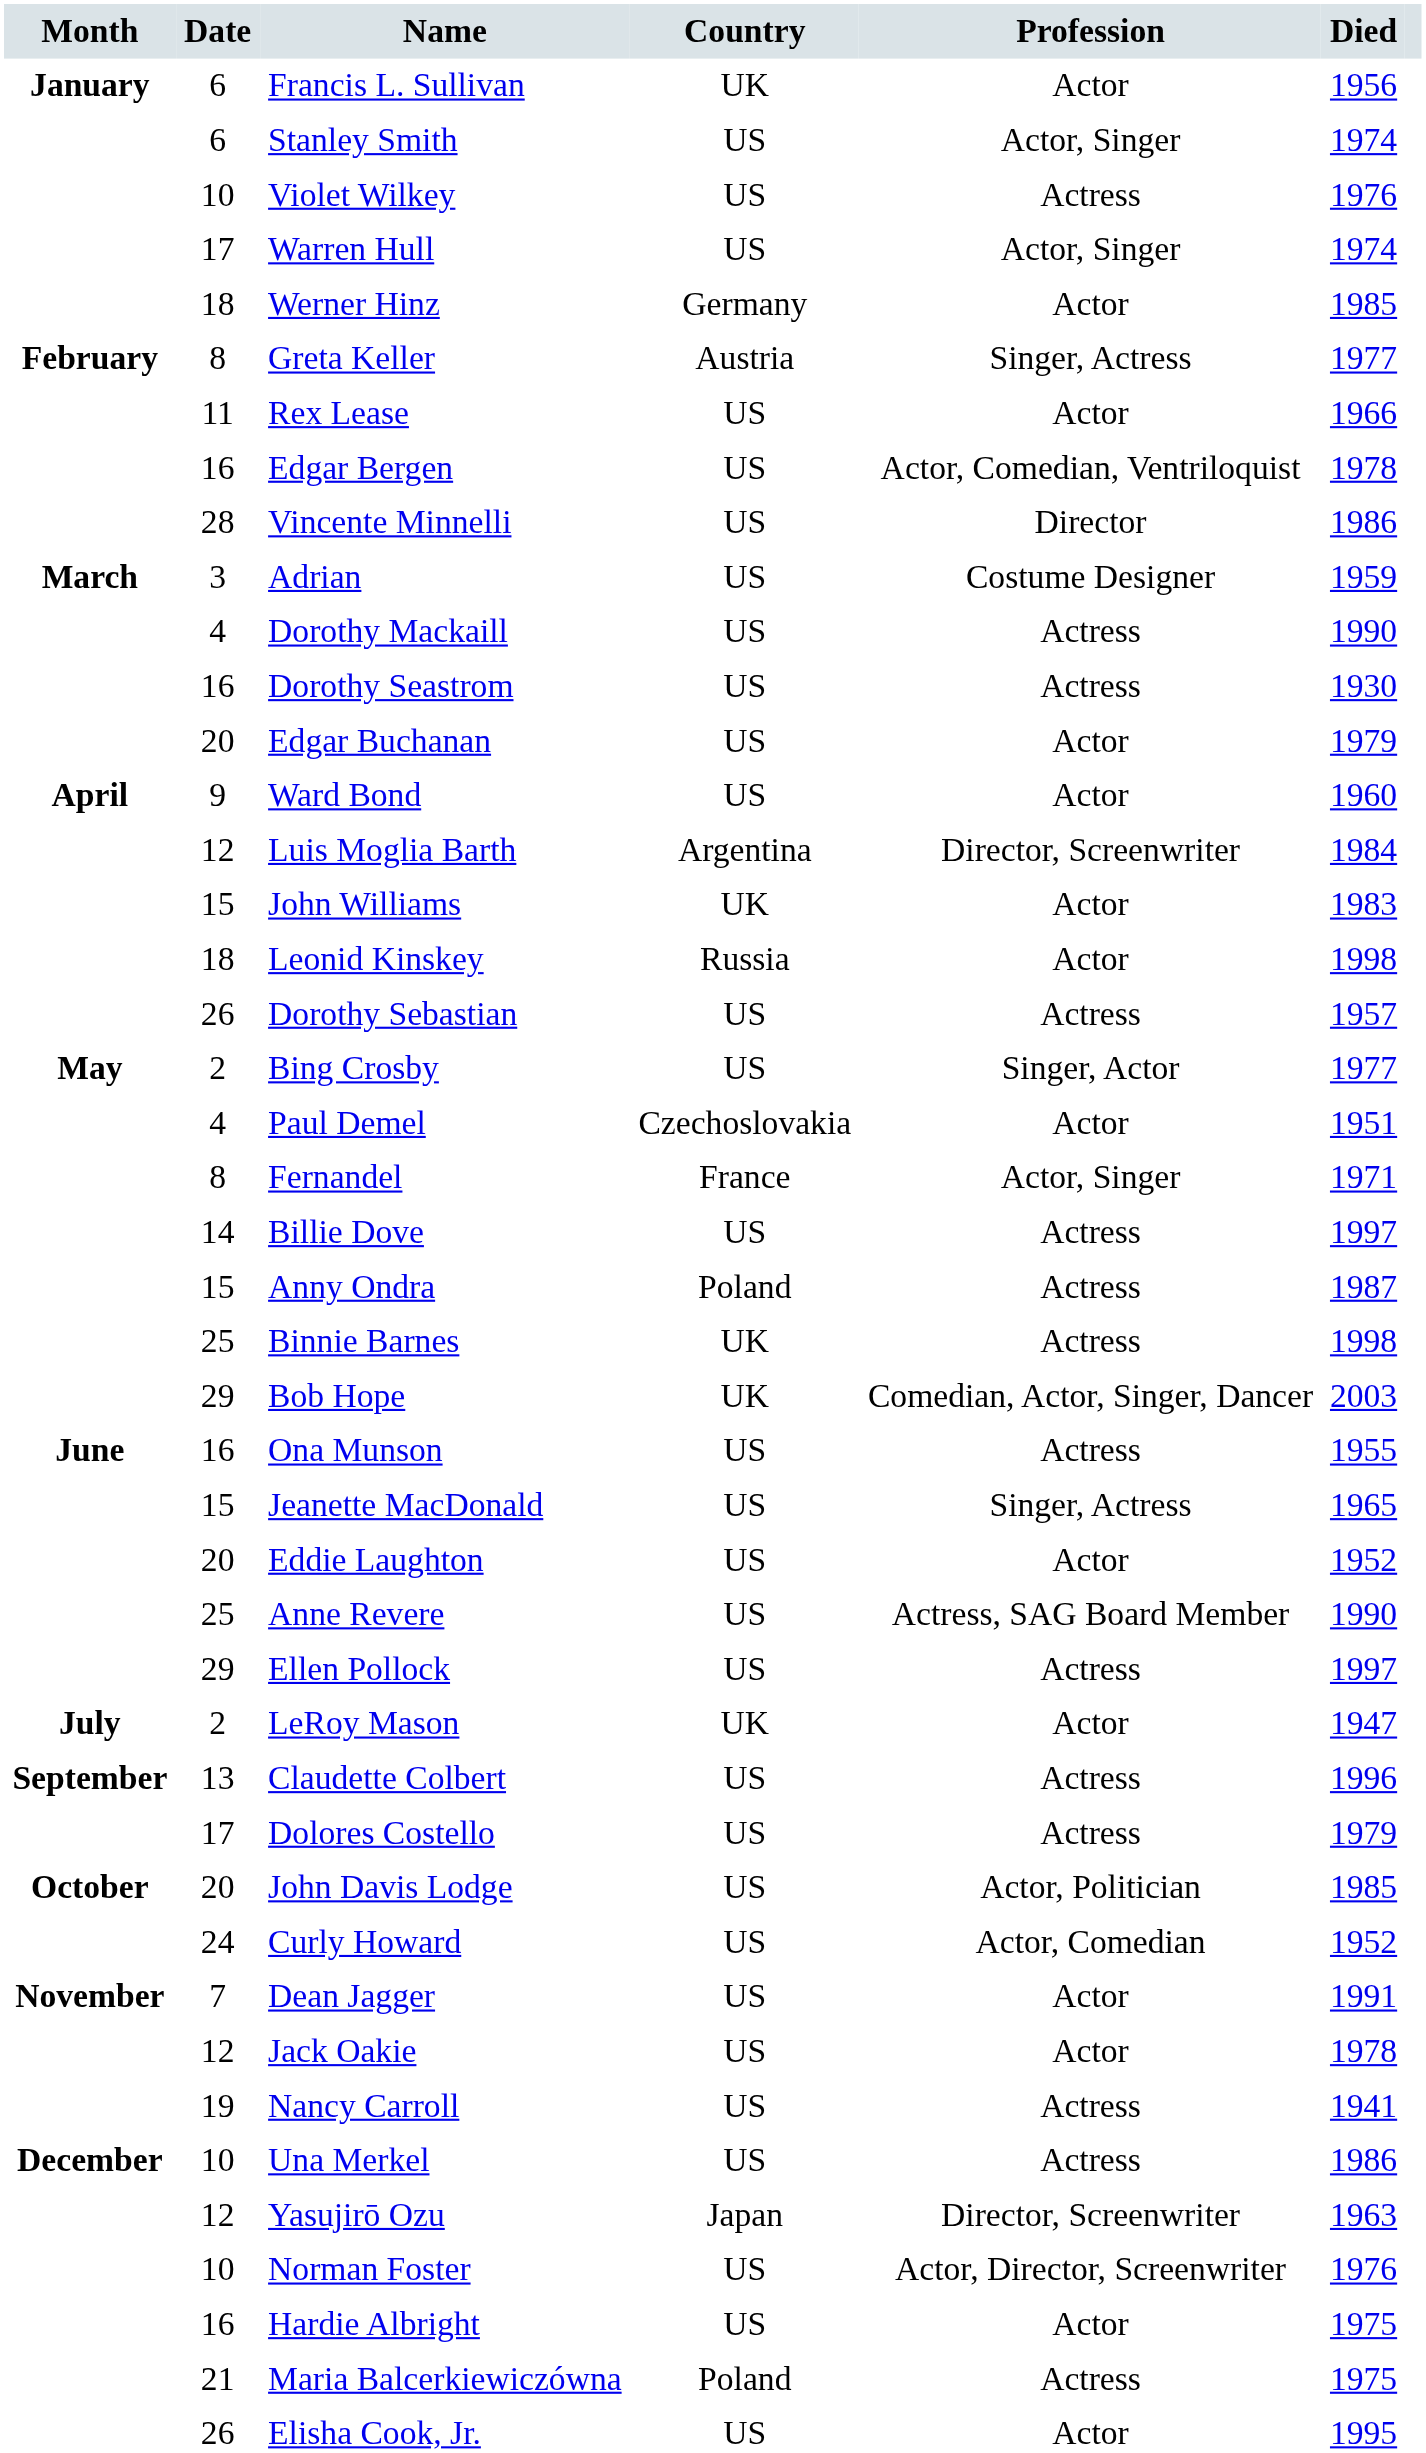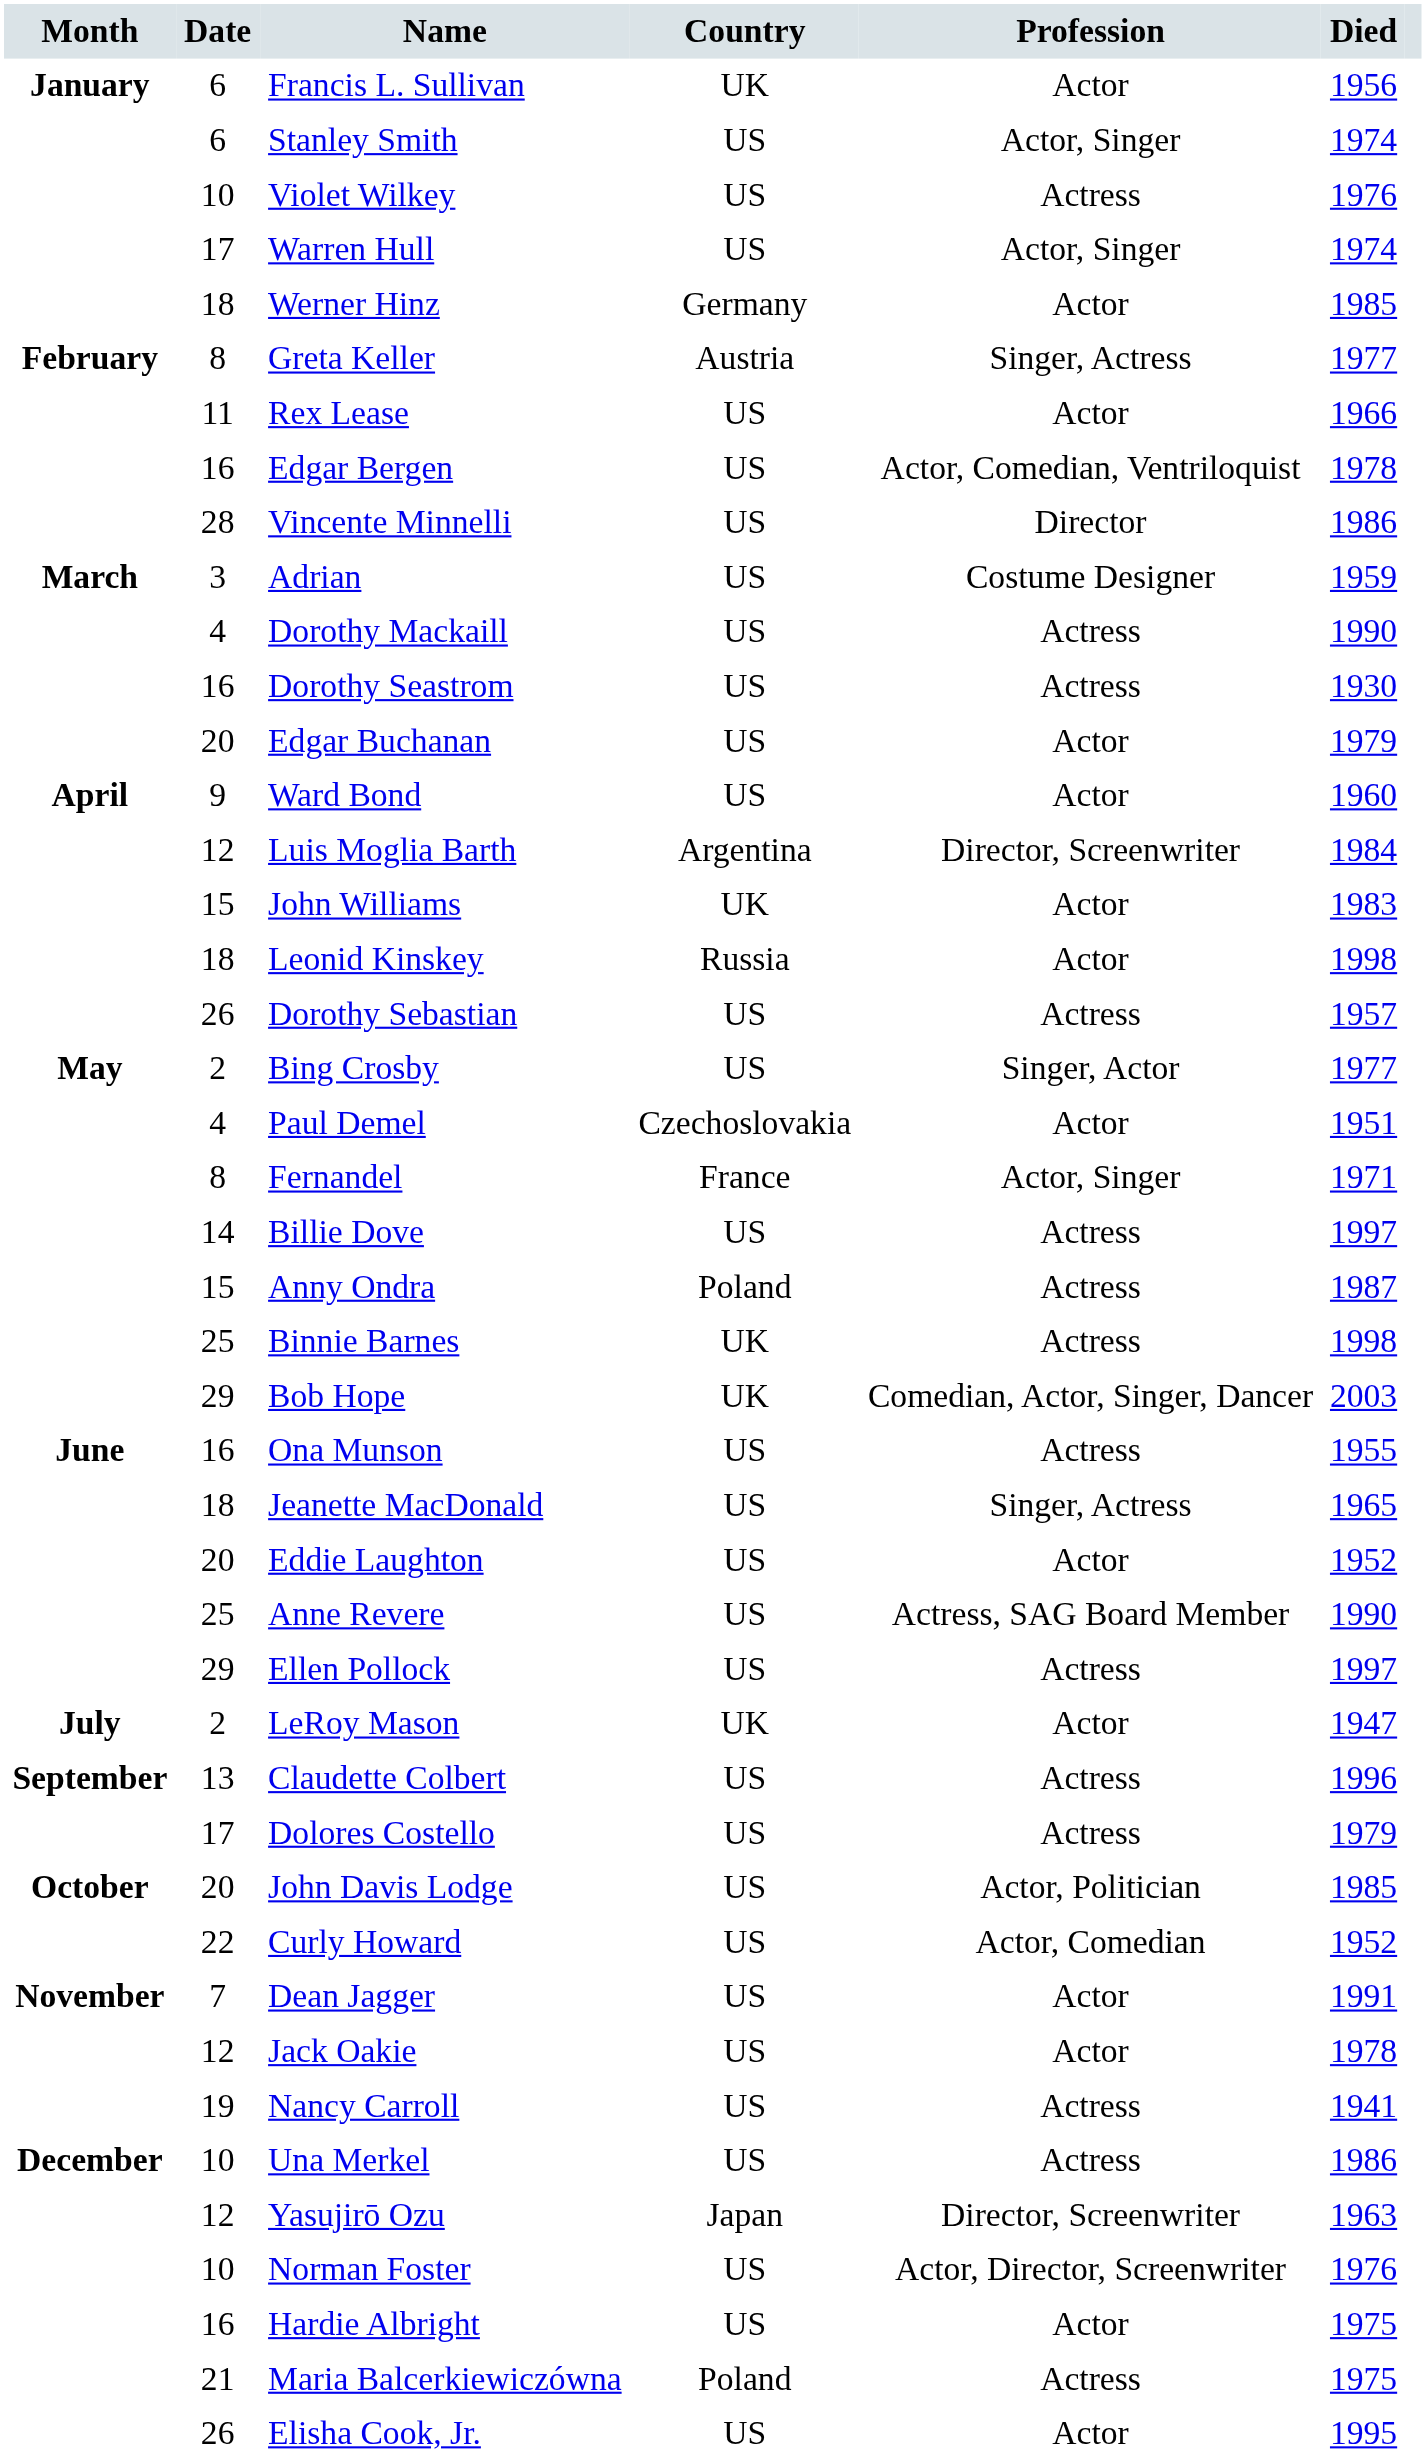 <table cellspacing="0" cellpadding="4" border="0">
 <tr style="background:#dae3e7; text-align:center;">
 <td><strong>Month</strong></td>
 <td><strong>Date</strong></td>
 <td><strong>Name</strong></td>
 <td><strong>Country</strong></td>
 <td><strong>Profession</strong></td>
 <td><strong>Died</strong></td>
 <td></td>
 </tr>
 <tr valign="top">
 <td rowspan=5 style="text-align:center; vertical-align:top;"><strong>January</strong></td>
 <td style="text-align:center;">6</td>
 <td><a href='#'>Francis L. Sullivan</a></td>
 <td style="text-align:center;">UK</td>
 <td style="text-align:center;">Actor</td>
 <td><a href='#'>1956</a></td>
 <td></td>
 </tr>
 <tr>
 <td style="text-align:center;">6</td>
 <td><a href='#'>Stanley Smith</a></td>
 <td style="text-align:center;">US</td>
 <td style="text-align:center;">Actor, Singer</td>
 <td><a href='#'>1974</a></td>
 <td></td>
 </tr>
 <tr>
 <td style="text-align:center;">10</td>
 <td><a href='#'>Violet Wilkey</a></td>
 <td style="text-align:center;">US</td>
 <td style="text-align:center;">Actress</td>
 <td><a href='#'>1976</a></td>
 <td></td>
 </tr>
 <tr>
 <td style="text-align:center;">17</td>
 <td><a href='#'>Warren Hull</a></td>
 <td style="text-align:center;">US</td>
 <td style="text-align:center;">Actor, Singer</td>
 <td><a href='#'>1974</a></td>
 <td></td>
 </tr>
 <tr>
 <td style="text-align:center;">18</td>
 <td><a href='#'>Werner Hinz</a></td>
 <td style="text-align:center;">Germany</td>
 <td style="text-align:center;">Actor</td>
 <td><a href='#'>1985</a></td>
 <td></td>
 </tr>
 <tr>
 <td rowspan=4 style="text-align:center; vertical-align:top;"><strong>February</strong></td>
 <td style="text-align:center;">8</td>
 <td><a href='#'>Greta Keller</a></td>
 <td style="text-align:center;">Austria</td>
 <td style="text-align:center;">Singer, Actress</td>
 <td><a href='#'>1977</a></td>
 <td></td>
 </tr>
 <tr>
 <td style="text-align:center;">11</td>
 <td><a href='#'>Rex Lease</a></td>
 <td style="text-align:center;">US</td>
 <td style="text-align:center;">Actor</td>
 <td><a href='#'>1966</a></td>
 <td></td>
 </tr>
 <tr>
 <td style="text-align:center;">16</td>
 <td><a href='#'>Edgar Bergen</a></td>
 <td style="text-align:center;">US</td>
 <td style="text-align:center;">Actor, Comedian, Ventriloquist</td>
 <td><a href='#'>1978</a></td>
 <td></td>
 </tr>
 <tr>
 <td style="text-align:center;">28</td>
 <td><a href='#'>Vincente Minnelli</a></td>
 <td style="text-align:center;">US</td>
 <td style="text-align:center;">Director</td>
 <td><a href='#'>1986</a></td>
 <td></td>
 </tr>
 <tr>
 <td rowspan=4 style="text-align:center; vertical-align:top;"><strong>March</strong></td>
 <td style="text-align:center;">3</td>
 <td><a href='#'>Adrian</a></td>
 <td style="text-align:center;">US</td>
 <td style="text-align:center;">Costume Designer</td>
 <td><a href='#'>1959</a></td>
 <td></td>
 </tr>
 <tr>
 <td style="text-align:center;">4</td>
 <td><a href='#'>Dorothy Mackaill</a></td>
 <td style="text-align:center;">US</td>
 <td style="text-align:center;">Actress</td>
 <td><a href='#'>1990</a></td>
 <td></td>
 </tr>
 <tr>
 <td style="text-align:center;">16</td>
 <td><a href='#'>Dorothy Seastrom</a></td>
 <td style="text-align:center;">US</td>
 <td style="text-align:center;">Actress</td>
 <td><a href='#'>1930</a></td>
 <td></td>
 </tr>
 <tr>
 <td style="text-align:center;">20</td>
 <td><a href='#'>Edgar Buchanan</a></td>
 <td style="text-align:center;">US</td>
 <td style="text-align:center;">Actor</td>
 <td><a href='#'>1979</a></td>
 <td></td>
 </tr>
 <tr>
 <td rowspan=5 style="text-align:center; vertical-align:top;"><strong>April</strong></td>
 <td style="text-align:center;">9</td>
 <td><a href='#'>Ward Bond</a></td>
 <td style="text-align:center;">US</td>
 <td style="text-align:center;">Actor</td>
 <td><a href='#'>1960</a></td>
 <td></td>
 </tr>
 <tr>
 <td style="text-align:center;">12</td>
 <td><a href='#'>Luis Moglia Barth</a></td>
 <td style="text-align:center;">Argentina</td>
 <td style="text-align:center;">Director, Screenwriter</td>
 <td><a href='#'>1984</a></td>
 <td></td>
 </tr>
 <tr>
 <td style="text-align:center;">15</td>
 <td><a href='#'>John Williams</a></td>
 <td style="text-align:center;">UK</td>
 <td style="text-align:center;">Actor</td>
 <td><a href='#'>1983</a></td>
 <td></td>
 </tr>
 <tr>
 <td style="text-align:center;">18</td>
 <td><a href='#'>Leonid Kinskey</a></td>
 <td style="text-align:center;">Russia</td>
 <td style="text-align:center;">Actor</td>
 <td><a href='#'>1998</a></td>
 <td></td>
 </tr>
 <tr>
 <td style="text-align:center;">26</td>
 <td><a href='#'>Dorothy Sebastian</a></td>
 <td style="text-align:center;">US</td>
 <td style="text-align:center;">Actress</td>
 <td><a href='#'>1957</a></td>
 <td></td>
 </tr>
 <tr>
 <td rowspan=7 style="text-align:center; vertical-align:top;"><strong>May</strong></td>
 <td style="text-align:center;">2</td>
 <td><a href='#'>Bing Crosby</a></td>
 <td style="text-align:center;">US</td>
 <td style="text-align:center;">Singer, Actor</td>
 <td><a href='#'>1977</a></td>
 <td></td>
 </tr>
 <tr>
 <td style="text-align:center;">4</td>
 <td><a href='#'>Paul Demel</a></td>
 <td style="text-align:center;">Czechoslovakia</td>
 <td style="text-align:center;">Actor</td>
 <td><a href='#'>1951</a></td>
 <td></td>
 </tr>
 <tr>
 <td style="text-align:center;">8</td>
 <td><a href='#'>Fernandel</a></td>
 <td style="text-align:center;">France</td>
 <td style="text-align:center;">Actor, Singer</td>
 <td><a href='#'>1971</a></td>
 <td></td>
 </tr>
 <tr>
 <td style="text-align:center;">14</td>
 <td><a href='#'>Billie Dove</a></td>
 <td style="text-align:center;">US</td>
 <td style="text-align:center;">Actress</td>
 <td><a href='#'>1997</a></td>
 <td></td>
 </tr>
 <tr>
 <td style="text-align:center;">15</td>
 <td><a href='#'>Anny Ondra</a></td>
 <td style="text-align:center;">Poland</td>
 <td style="text-align:center;">Actress</td>
 <td><a href='#'>1987</a></td>
 <td></td>
 </tr>
 <tr>
 <td style="text-align:center;">25</td>
 <td><a href='#'>Binnie Barnes</a></td>
 <td style="text-align:center;">UK</td>
 <td style="text-align:center;">Actress</td>
 <td><a href='#'>1998</a></td>
 <td></td>
 </tr>
 <tr>
 <td style="text-align:center;">29</td>
 <td><a href='#'>Bob Hope</a></td>
 <td style="text-align:center;">UK</td>
 <td style="text-align:center;">Comedian, Actor, Singer, Dancer</td>
 <td><a href='#'>2003</a></td>
 <td></td>
 </tr>
 <tr>
 <td rowspan=5 style="text-align:center; vertical-align:top;"><strong>June</strong></td>
 <td style="text-align:center;">16</td>
 <td><a href='#'>Ona Munson</a></td>
 <td style="text-align:center;">US</td>
 <td style="text-align:center;">Actress</td>
 <td><a href='#'>1955</a></td>
 <td></td>
 </tr>
 <tr>
-<td style="text-align:center;">15</td>
+<td style="text-align:center;">18</td>
 <td><a href='#'>Jeanette MacDonald</a></td>
 <td style="text-align:center;">US</td>
 <td style="text-align:center;">Singer, Actress</td>
 <td><a href='#'>1965</a></td>
 <td></td>
 </tr>
 <tr>
 <td style="text-align:center;">20</td>
 <td><a href='#'>Eddie Laughton</a></td>
 <td style="text-align:center;">US</td>
 <td style="text-align:center;">Actor</td>
 <td><a href='#'>1952</a></td>
 <td></td>
 </tr>
 <tr>
 <td style="text-align:center;">25</td>
 <td><a href='#'>Anne Revere</a></td>
 <td style="text-align:center;">US</td>
 <td style="text-align:center;">Actress, SAG Board Member</td>
 <td><a href='#'>1990</a></td>
 <td></td>
 </tr>
 <tr>
 <td style="text-align:center;">29</td>
 <td><a href='#'>Ellen Pollock</a></td>
 <td style="text-align:center;">US</td>
 <td style="text-align:center;">Actress</td>
 <td><a href='#'>1997</a></td>
 <td></td>
 </tr>
 <tr>
 <td rowspan=1 style="text-align:center; vertical-align:top;"><strong>July</strong></td>
 <td style="text-align:center;">2</td>
 <td><a href='#'>LeRoy Mason</a></td>
 <td style="text-align:center;">UK</td>
 <td style="text-align:center;">Actor</td>
 <td><a href='#'>1947</a></td>
 <td></td>
 </tr>
 <tr>
 <td rowspan=2 style="text-align:center; vertical-align:top;"><strong>September</strong></td>
 <td style="text-align:center;">13</td>
 <td><a href='#'>Claudette Colbert</a></td>
 <td style="text-align:center;">US</td>
 <td style="text-align:center;">Actress</td>
 <td><a href='#'>1996</a></td>
 <td></td>
 </tr>
 <tr>
 <td style="text-align:center;">17</td>
 <td><a href='#'>Dolores Costello</a></td>
 <td style="text-align:center;">US</td>
 <td style="text-align:center;">Actress</td>
 <td><a href='#'>1979</a></td>
 <td></td>
 </tr>
 <tr>
 <td rowspan=2 style="text-align:center; vertical-align:top;"><strong>October</strong></td>
 <td style="text-align:center;">20</td>
 <td><a href='#'>John Davis Lodge</a></td>
 <td style="text-align:center;">US</td>
 <td style="text-align:center;">Actor, Politician</td>
 <td><a href='#'>1985</a></td>
 <td></td>
 </tr>
 <tr>
-<td style="text-align:center;">24</td>
+<td style="text-align:center;">22</td>
 <td><a href='#'>Curly Howard</a></td>
 <td style="text-align:center;">US</td>
 <td style="text-align:center;">Actor, Comedian</td>
 <td><a href='#'>1952</a></td>
 <td></td>
 </tr>
 <tr>
 <td rowspan=3 style="text-align:center; vertical-align:top;"><strong>November</strong></td>
 <td style="text-align:center;">7</td>
 <td><a href='#'>Dean Jagger</a></td>
 <td style="text-align:center;">US</td>
 <td style="text-align:center;">Actor</td>
 <td><a href='#'>1991</a></td>
 <td></td>
 </tr>
 <tr>
 <td style="text-align:center;">12</td>
 <td><a href='#'>Jack Oakie</a></td>
 <td style="text-align:center;">US</td>
 <td style="text-align:center;">Actor</td>
 <td><a href='#'>1978</a></td>
 <td></td>
 </tr>
 <tr>
 <td style="text-align:center;">19</td>
 <td><a href='#'>Nancy Carroll</a></td>
 <td style="text-align:center;">US</td>
 <td style="text-align:center;">Actress</td>
 <td><a href='#'>1941</a></td>
 <td></td>
 </tr>
 <tr>
 <td rowspan=6 style="text-align:center; vertical-align:top;"><strong>December</strong></td>
 <td style="text-align:center;">10</td>
 <td><a href='#'>Una Merkel</a></td>
 <td style="text-align:center;">US</td>
 <td style="text-align:center;">Actress</td>
 <td><a href='#'>1986</a></td>
 <td></td>
 </tr>
 <tr>
 <td style="text-align:center;">12</td>
 <td><a href='#'>Yasujirō Ozu</a></td>
 <td style="text-align:center;">Japan</td>
 <td style="text-align:center;">Director, Screenwriter</td>
 <td><a href='#'>1963</a></td>
 <td></td>
 </tr>
 <tr>
 <td style="text-align:center;">10</td>
 <td><a href='#'>Norman Foster</a></td>
 <td style="text-align:center;">US</td>
 <td style="text-align:center;">Actor, Director, Screenwriter</td>
 <td><a href='#'>1976</a></td>
 <td></td>
 </tr>
 <tr>
 <td style="text-align:center;">16</td>
 <td><a href='#'>Hardie Albright</a></td>
 <td style="text-align:center;">US</td>
 <td style="text-align:center;">Actor</td>
 <td><a href='#'>1975</a></td>
 <td></td>
 </tr>
 <tr>
 <td style="text-align:center;">21</td>
 <td><a href='#'>Maria Balcerkiewiczówna</a></td>
 <td style="text-align:center;">Poland</td>
 <td style="text-align:center;">Actress</td>
 <td><a href='#'>1975</a></td>
 <td></td>
 </tr>
 <tr>
 <td style="text-align:center;">26</td>
 <td><a href='#'>Elisha Cook, Jr.</a></td>
 <td style="text-align:center;">US</td>
 <td style="text-align:center;">Actor</td>
 <td><a href='#'>1995</a></td>
 <td></td>
 </tr>
 <tr>
 </tr>
 </table>
